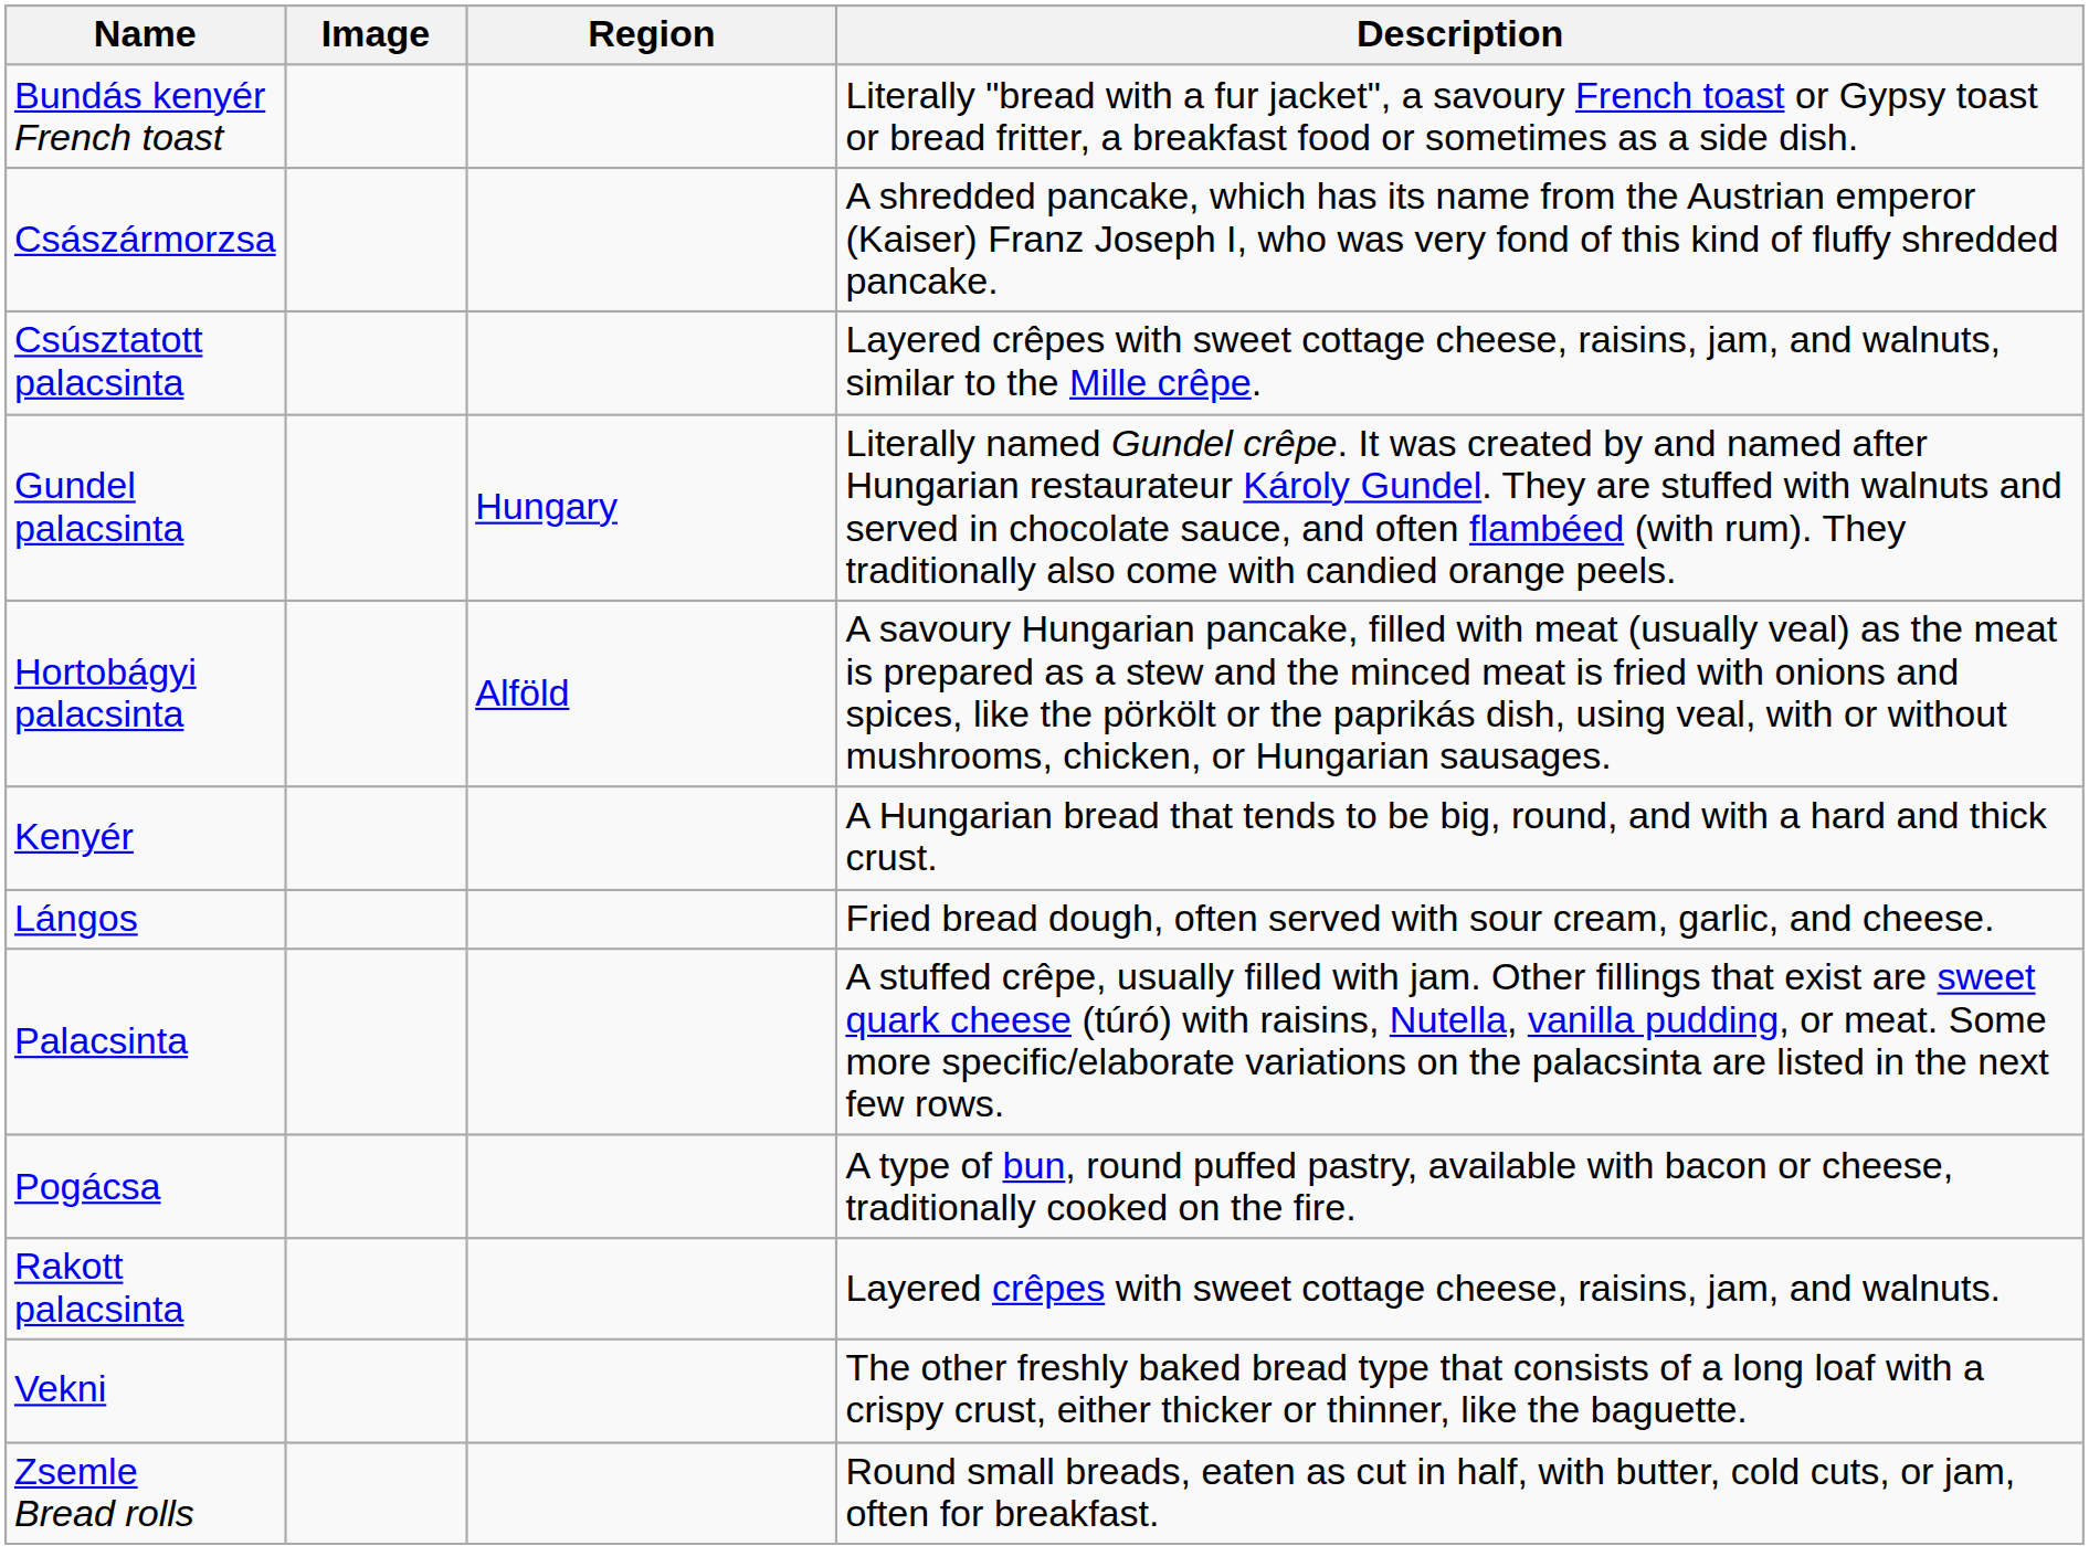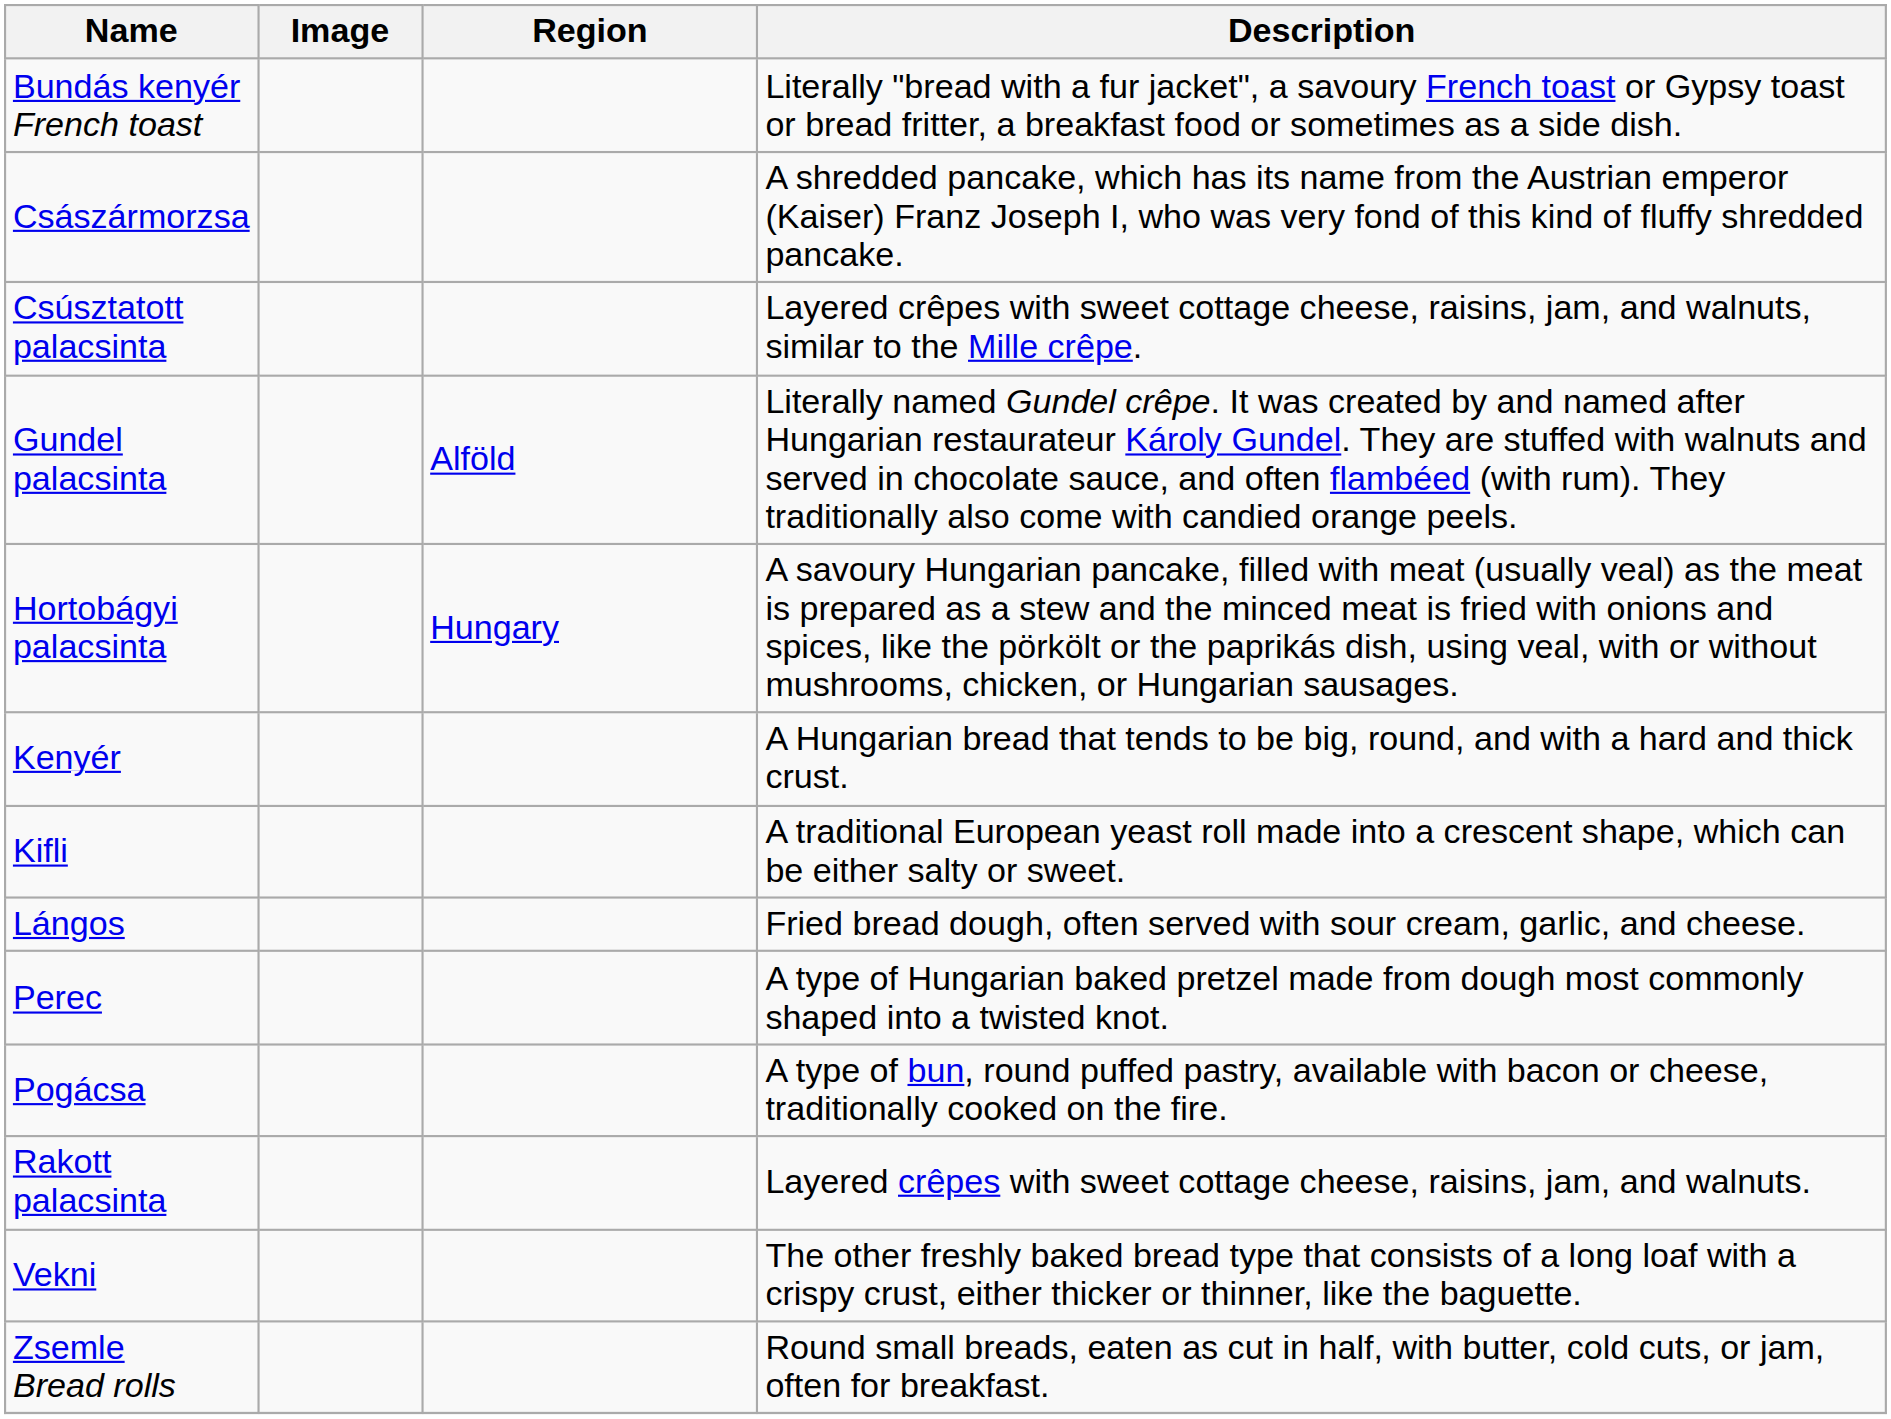 <table class="wikitable sortable" width="100%">
 <tr>
 <th width="110px">Name</th>
 <th width="70px">Image</th>
 <th width="150px">Region</th>
 <th>Description</th>
 </tr>
 <tr>
 <td><a href='#'>Bundás kenyér</a><br><em>French toast</em></td>
 <td></td>
 <td></td>
 <td>Literally "bread with a fur jacket", a savoury <a href='#'>French toast</a> or Gypsy toast or bread fritter, a breakfast food or sometimes as a side dish.</td>
 </tr>
 <tr>
 <td><a href='#'>Császármorzsa</a></td>
 <td></td>
 <td></td>
 <td>A shredded pancake, which has its name from the Austrian emperor (Kaiser) Franz Joseph I, who was very fond of this kind of fluffy shredded pancake.</td>
 </tr>
 <tr>
 <td><a href='#'>Csúsztatott palacsinta</a></td>
 <td></td>
 <td></td>
 <td>Layered crêpes with sweet cottage cheese, raisins, jam, and walnuts, similar to the <a href='#'>Mille crêpe</a>.</td>
 </tr>
 <tr>
 <td><a href='#'>Gundel palacsinta</a></td>
 <td></td>
-<td><a href='#'>Hungary</a></td>
+<td><a href='#'>Alföld</a></td>
 <td>Literally named <em>Gundel crêpe</em>. It was created by and named after Hungarian restaurateur <a href='#'>Károly Gundel</a>. They are stuffed with walnuts and served in chocolate sauce, and often <a href='#'>flambéed</a> (with rum). They traditionally also come with candied orange peels.</td>
 </tr>
 <tr>
 <td><a href='#'>Hortobágyi palacsinta</a></td>
 <td></td>
-<td><a href='#'>Alföld</a></td>
+<td><a href='#'>Hungary</a></td>
 <td>A savoury Hungarian pancake, filled with meat (usually veal) as the meat is prepared as a stew and the minced meat is fried with onions and spices, like the pörkölt or the paprikás dish, using veal, with or without mushrooms, chicken, or Hungarian sausages.</td>
 </tr>
 <tr>
 <td><a href='#'>Kenyér</a></td>
 <td></td>
 <td></td>
 <td>A Hungarian bread that tends to be big, round, and with a hard and thick crust.</td>
 </tr>
 <tr>
+<td><a href='#'>Kifli</a></td>
+<td></td>
+<td></td>
+<td>A traditional European yeast roll made into a crescent shape, which can be either salty or sweet.</td>
+</tr>
+<tr>
 <td><a href='#'>Lángos</a></td>
 <td></td>
 <td></td>
 <td>Fried bread dough, often served with sour cream, garlic, and cheese.</td>
 </tr>
 <tr>
-<td><a href='#'>Palacsinta</a></td>
+<td><a href='#'>Perec</a></td>
 <td></td>
 <td></td>
-<td>A stuffed crêpe, usually filled with jam. Other fillings that exist are <a href='#'>sweet quark cheese</a> (túró) with raisins, <a href='#'>Nutella</a>, <a href='#'>vanilla pudding</a>, or meat. Some more specific/elaborate variations on the palacsinta are listed in the next few rows.</td>
+<td>A type of Hungarian baked pretzel made from dough most commonly shaped into a twisted knot.</td>
 </tr>
 <tr>
 <td><a href='#'>Pogácsa</a></td>
 <td></td>
 <td></td>
 <td>A type of <a href='#'>bun</a>, round puffed pastry, available with bacon or cheese, traditionally cooked on the fire.</td>
 </tr>
 <tr>
 <td><a href='#'>Rakott palacsinta</a></td>
 <td></td>
 <td></td>
 <td>Layered <a href='#'>crêpes</a> with sweet cottage cheese, raisins, jam, and walnuts.</td>
 </tr>
 <tr>
 <td><a href='#'>Vekni</a></td>
 <td></td>
 <td></td>
 <td>The other freshly baked bread type that consists of a long loaf with a crispy crust, either thicker or thinner, like the baguette.</td>
 </tr>
 <tr>
 <td><a href='#'>Zsemle</a><br><em>Bread rolls</em></td>
 <td></td>
 <td></td>
 <td>Round small breads, eaten as cut in half, with butter, cold cuts, or jam, often for breakfast.</td>
 </tr>
 <tr>
 </tr>
 </table>
